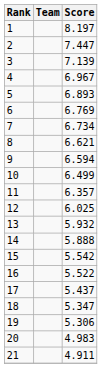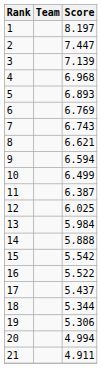 <table class="wikitable sortable">
 <tr>
 <th>Rank</th>
 <th>Team</th>
 <th>Score</th>
 </tr>
 <tr>
 <td>1</td>
 <td></td>
 <td>8.197</td>
 </tr>
 <tr>
 <td>2</td>
 <td></td>
 <td>7.447</td>
 </tr>
 <tr>
 <td>3</td>
 <td></td>
 <td>7.139</td>
 </tr>
 <tr>
 <td>4</td>
 <td></td>
-<td>6.967</td>
+<td>6.968</td>
 </tr>
 <tr>
 <td>5</td>
 <td></td>
 <td>6.893</td>
 </tr>
 <tr>
 <td>6</td>
 <td></td>
 <td>6.769</td>
 </tr>
 <tr>
 <td>7</td>
 <td></td>
-<td>6.734</td>
+<td>6.743</td>
 </tr>
 <tr>
 <td>8</td>
 <td></td>
 <td>6.621</td>
 </tr>
 <tr>
 <td>9</td>
 <td></td>
 <td>6.594</td>
 </tr>
 <tr>
 <td>10</td>
 <td></td>
 <td>6.499</td>
 </tr>
 <tr>
 <td>11</td>
 <td></td>
-<td>6.357</td>
+<td>6.387</td>
 </tr>
 <tr>
 <td>12</td>
 <td></td>
 <td>6.025</td>
 </tr>
 <tr>
 <td>13</td>
 <td></td>
-<td>5.932</td>
+<td>5.984</td>
 </tr>
 <tr>
 <td>14</td>
 <td></td>
 <td>5.888</td>
 </tr>
 <tr>
 <td>15</td>
 <td></td>
 <td>5.542</td>
 </tr>
 <tr>
 <td>16</td>
 <td></td>
 <td>5.522</td>
 </tr>
 <tr>
 <td>17</td>
 <td></td>
 <td>5.437</td>
 </tr>
 <tr>
 <td>18</td>
 <td></td>
-<td>5.347</td>
+<td>5.344</td>
 </tr>
 <tr>
 <td>19</td>
 <td></td>
 <td>5.306</td>
 </tr>
 <tr>
 <td>20</td>
 <td></td>
-<td>4.983</td>
+<td>4.994</td>
 </tr>
 <tr>
 <td>21</td>
 <td></td>
 <td>4.911</td>
 </tr>
 <tr>
 </tr>
 </table>
